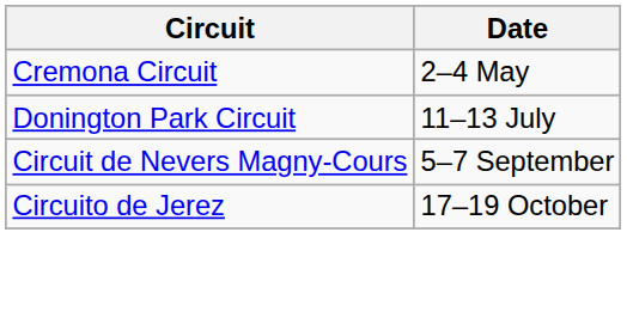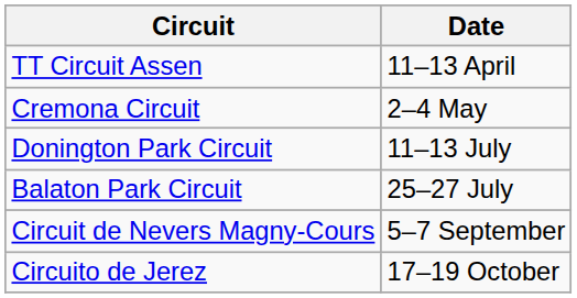 <table class="wikitable" style="font-size: 85%;">
 <tr>
 <th>Circuit</th>
 <th>Date</th>
+</tr>
+<tr>
+<td> <a href='#'>TT Circuit Assen</a></td>
+<td>11–13 April</td>
 </tr>
 <tr>
 <td> <a href='#'>Cremona Circuit</a></td>
 <td>2–4 May</td>
 </tr>
 <tr>
 <td> <a href='#'>Donington Park Circuit</a></td>
 <td>11–13 July</td>
 </tr>
 <tr>
+<td> <a href='#'>Balaton Park Circuit</a></td>
+<td>25–27 July</td>
+</tr>
+<tr>
 <td> <a href='#'>Circuit de Nevers Magny-Cours</a></td>
 <td>5–7 September</td>
 </tr>
 <tr>
 <td> <a href='#'>Circuito de Jerez</a></td>
 <td>17–19 October</td>
 </tr>
 </table>
